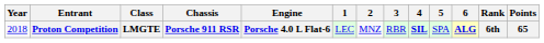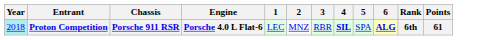 <table class="wikitable" style="text-align:center; font-size:90%">
 <tr>
 <th>Year</th>
 <th>Entrant</th>
-<th>Class</th>
 <th>Chassis</th>
 <th>Engine</th>
 <th>1</th>
 <th>2</th>
 <th>3</th>
 <th>4</th>
 <th>5</th>
 <th>6</th>
 <th>Rank</th>
 <th>Points</th>
 </tr>
 <tr>
-<td><a href='#'>2018</a></td>
+<td style="background: paleturquoise;"><a href='#'>2018</a></td>
 <th><a href='#'>Proton Competition</a></th>
-<th>LMGTE</th>
 <th><a href='#'>Porsche 911 RSR</a></th>
 <th><a href='#'>Porsche</a> 4.0 L Flat-6</th>
 <td style="background:#DFFFDF;"><a href='#'>LEC</a><br></td>
 <td><a href='#'>MNZ</a></td>
 <td style="background:#DFFFDF;"><a href='#'>RBR</a><br></td>
 <td style="background:#DFFFDF;"><strong><a href='#'>SIL</a></strong><br></td>
 <td style="background:#DFFFDF;"><a href='#'>SPA</a><br></td>
 <td style="background:#FFFFBF;"><strong><a href='#'>ALG</a><br></strong></td>
 <th>6th</th>
-<th>65</th>
+<th>61</th>
 </tr>
 </table>
